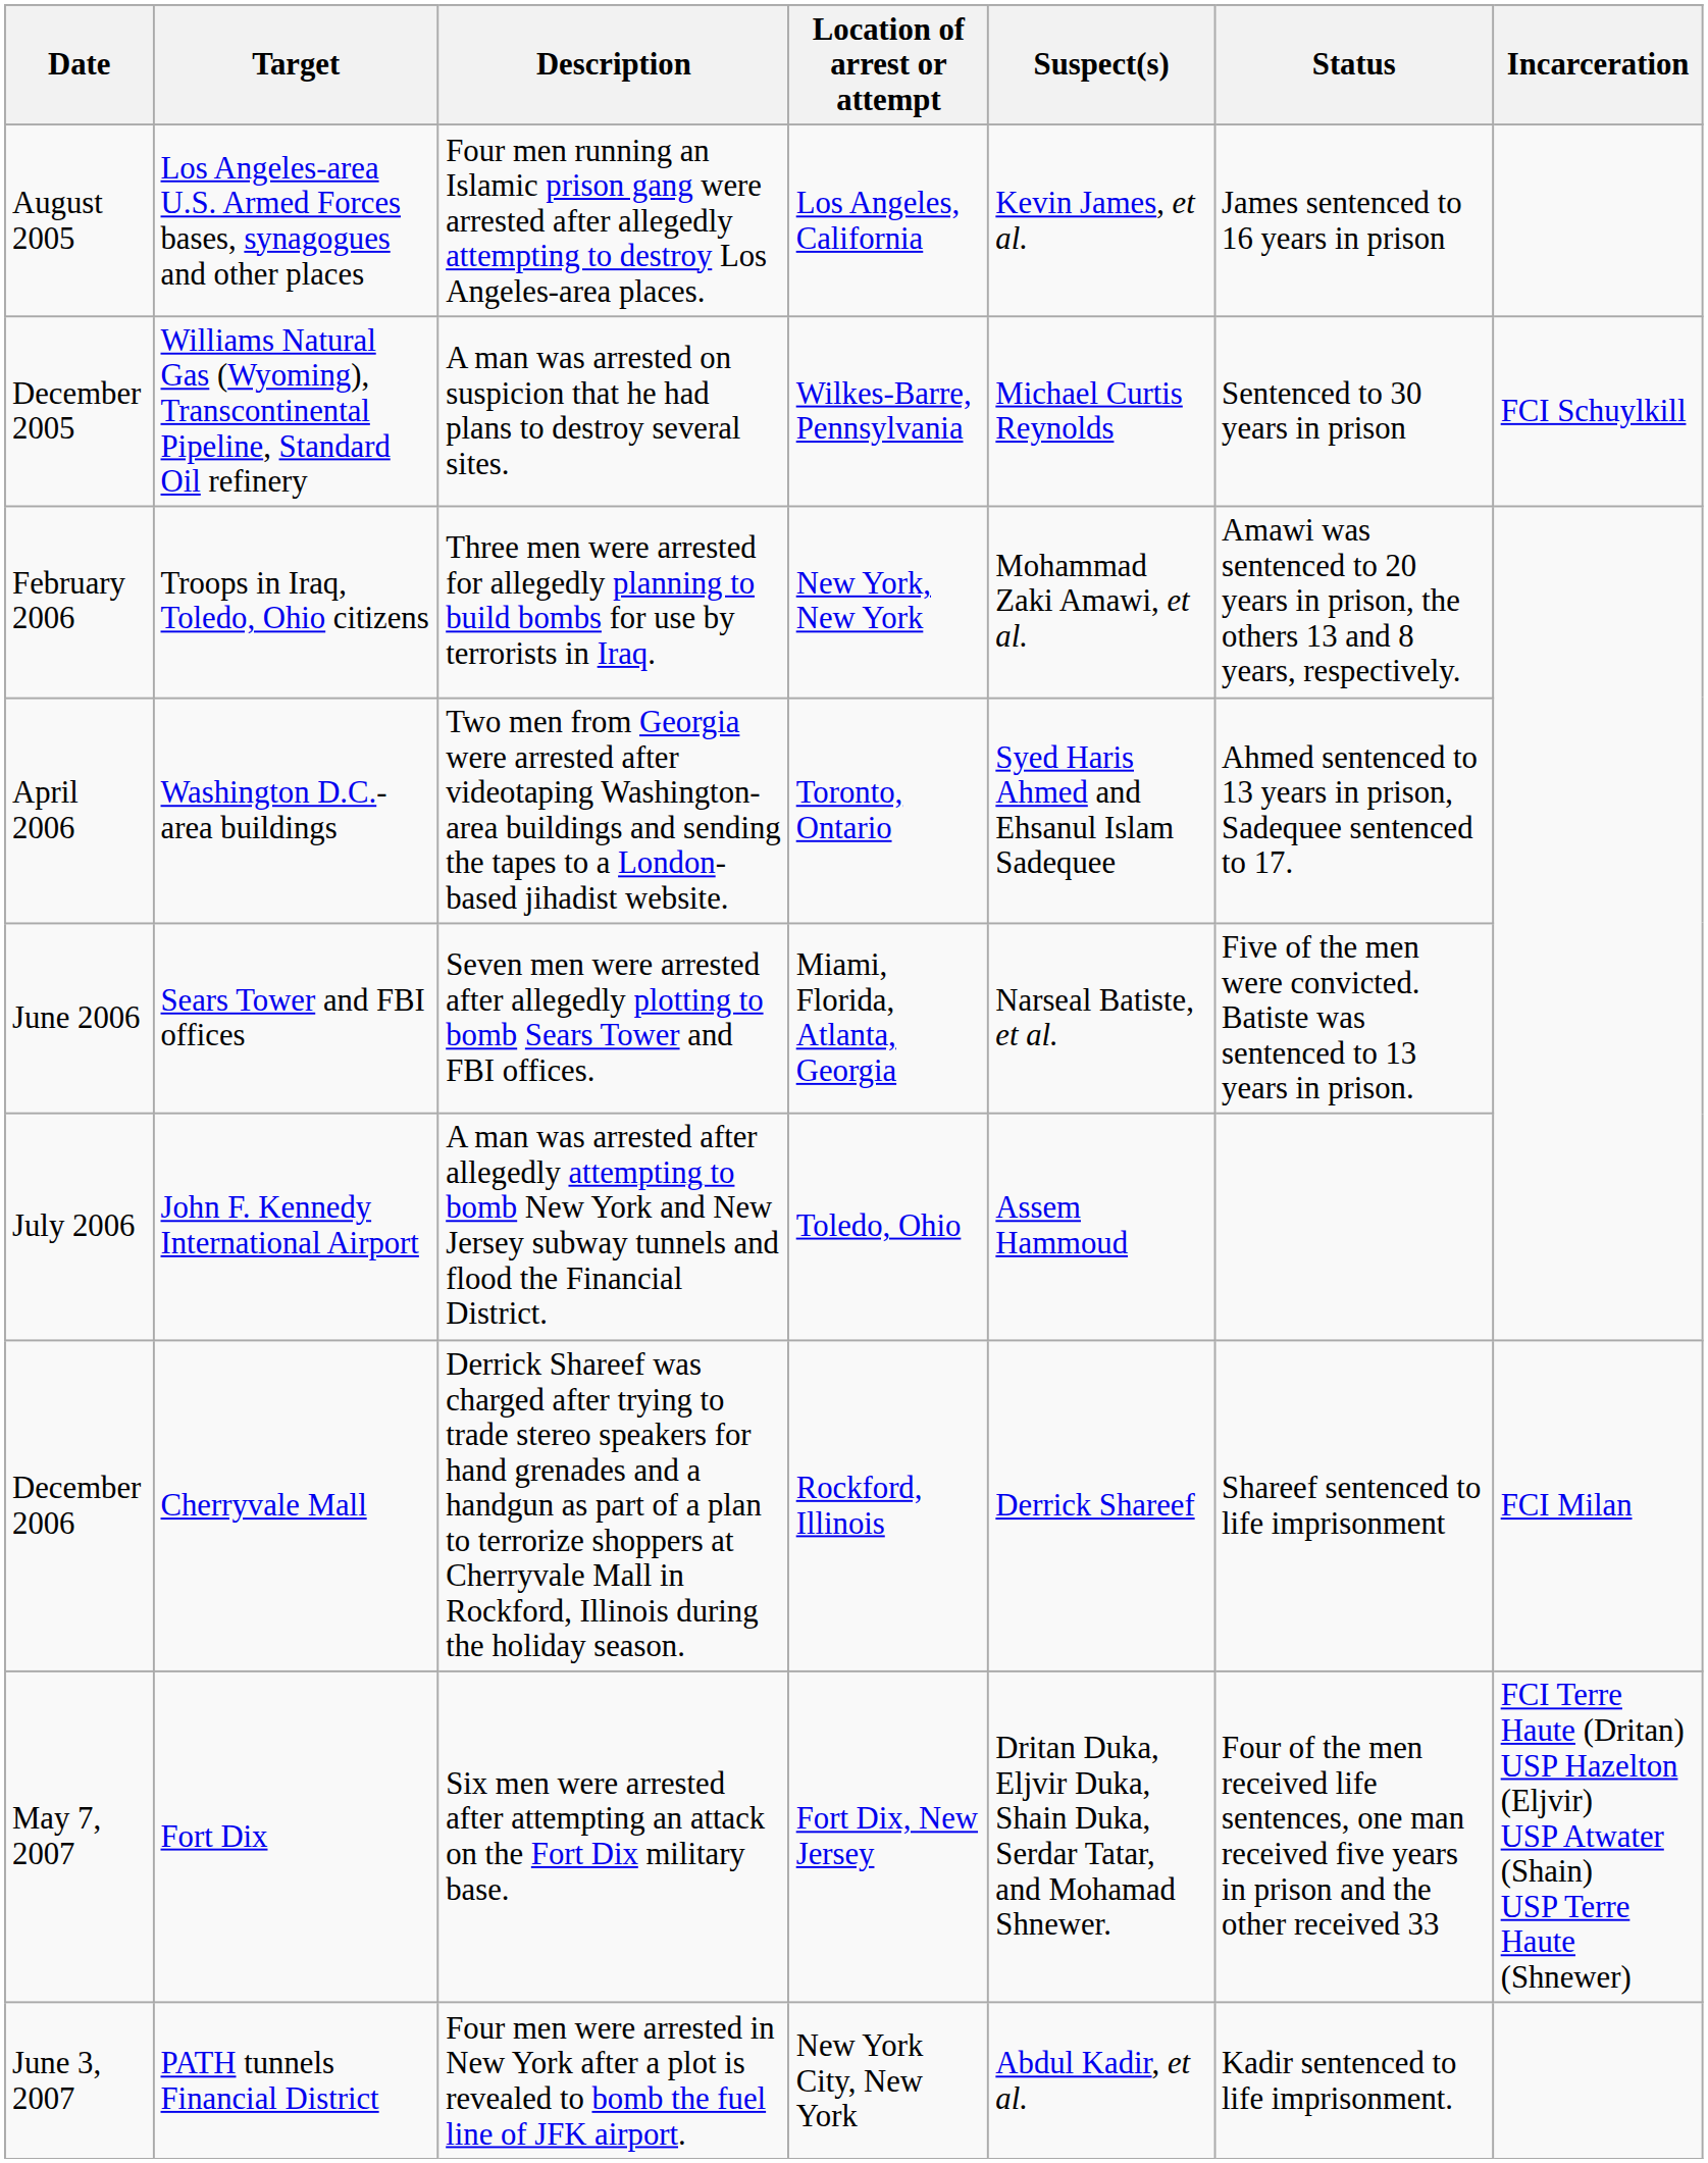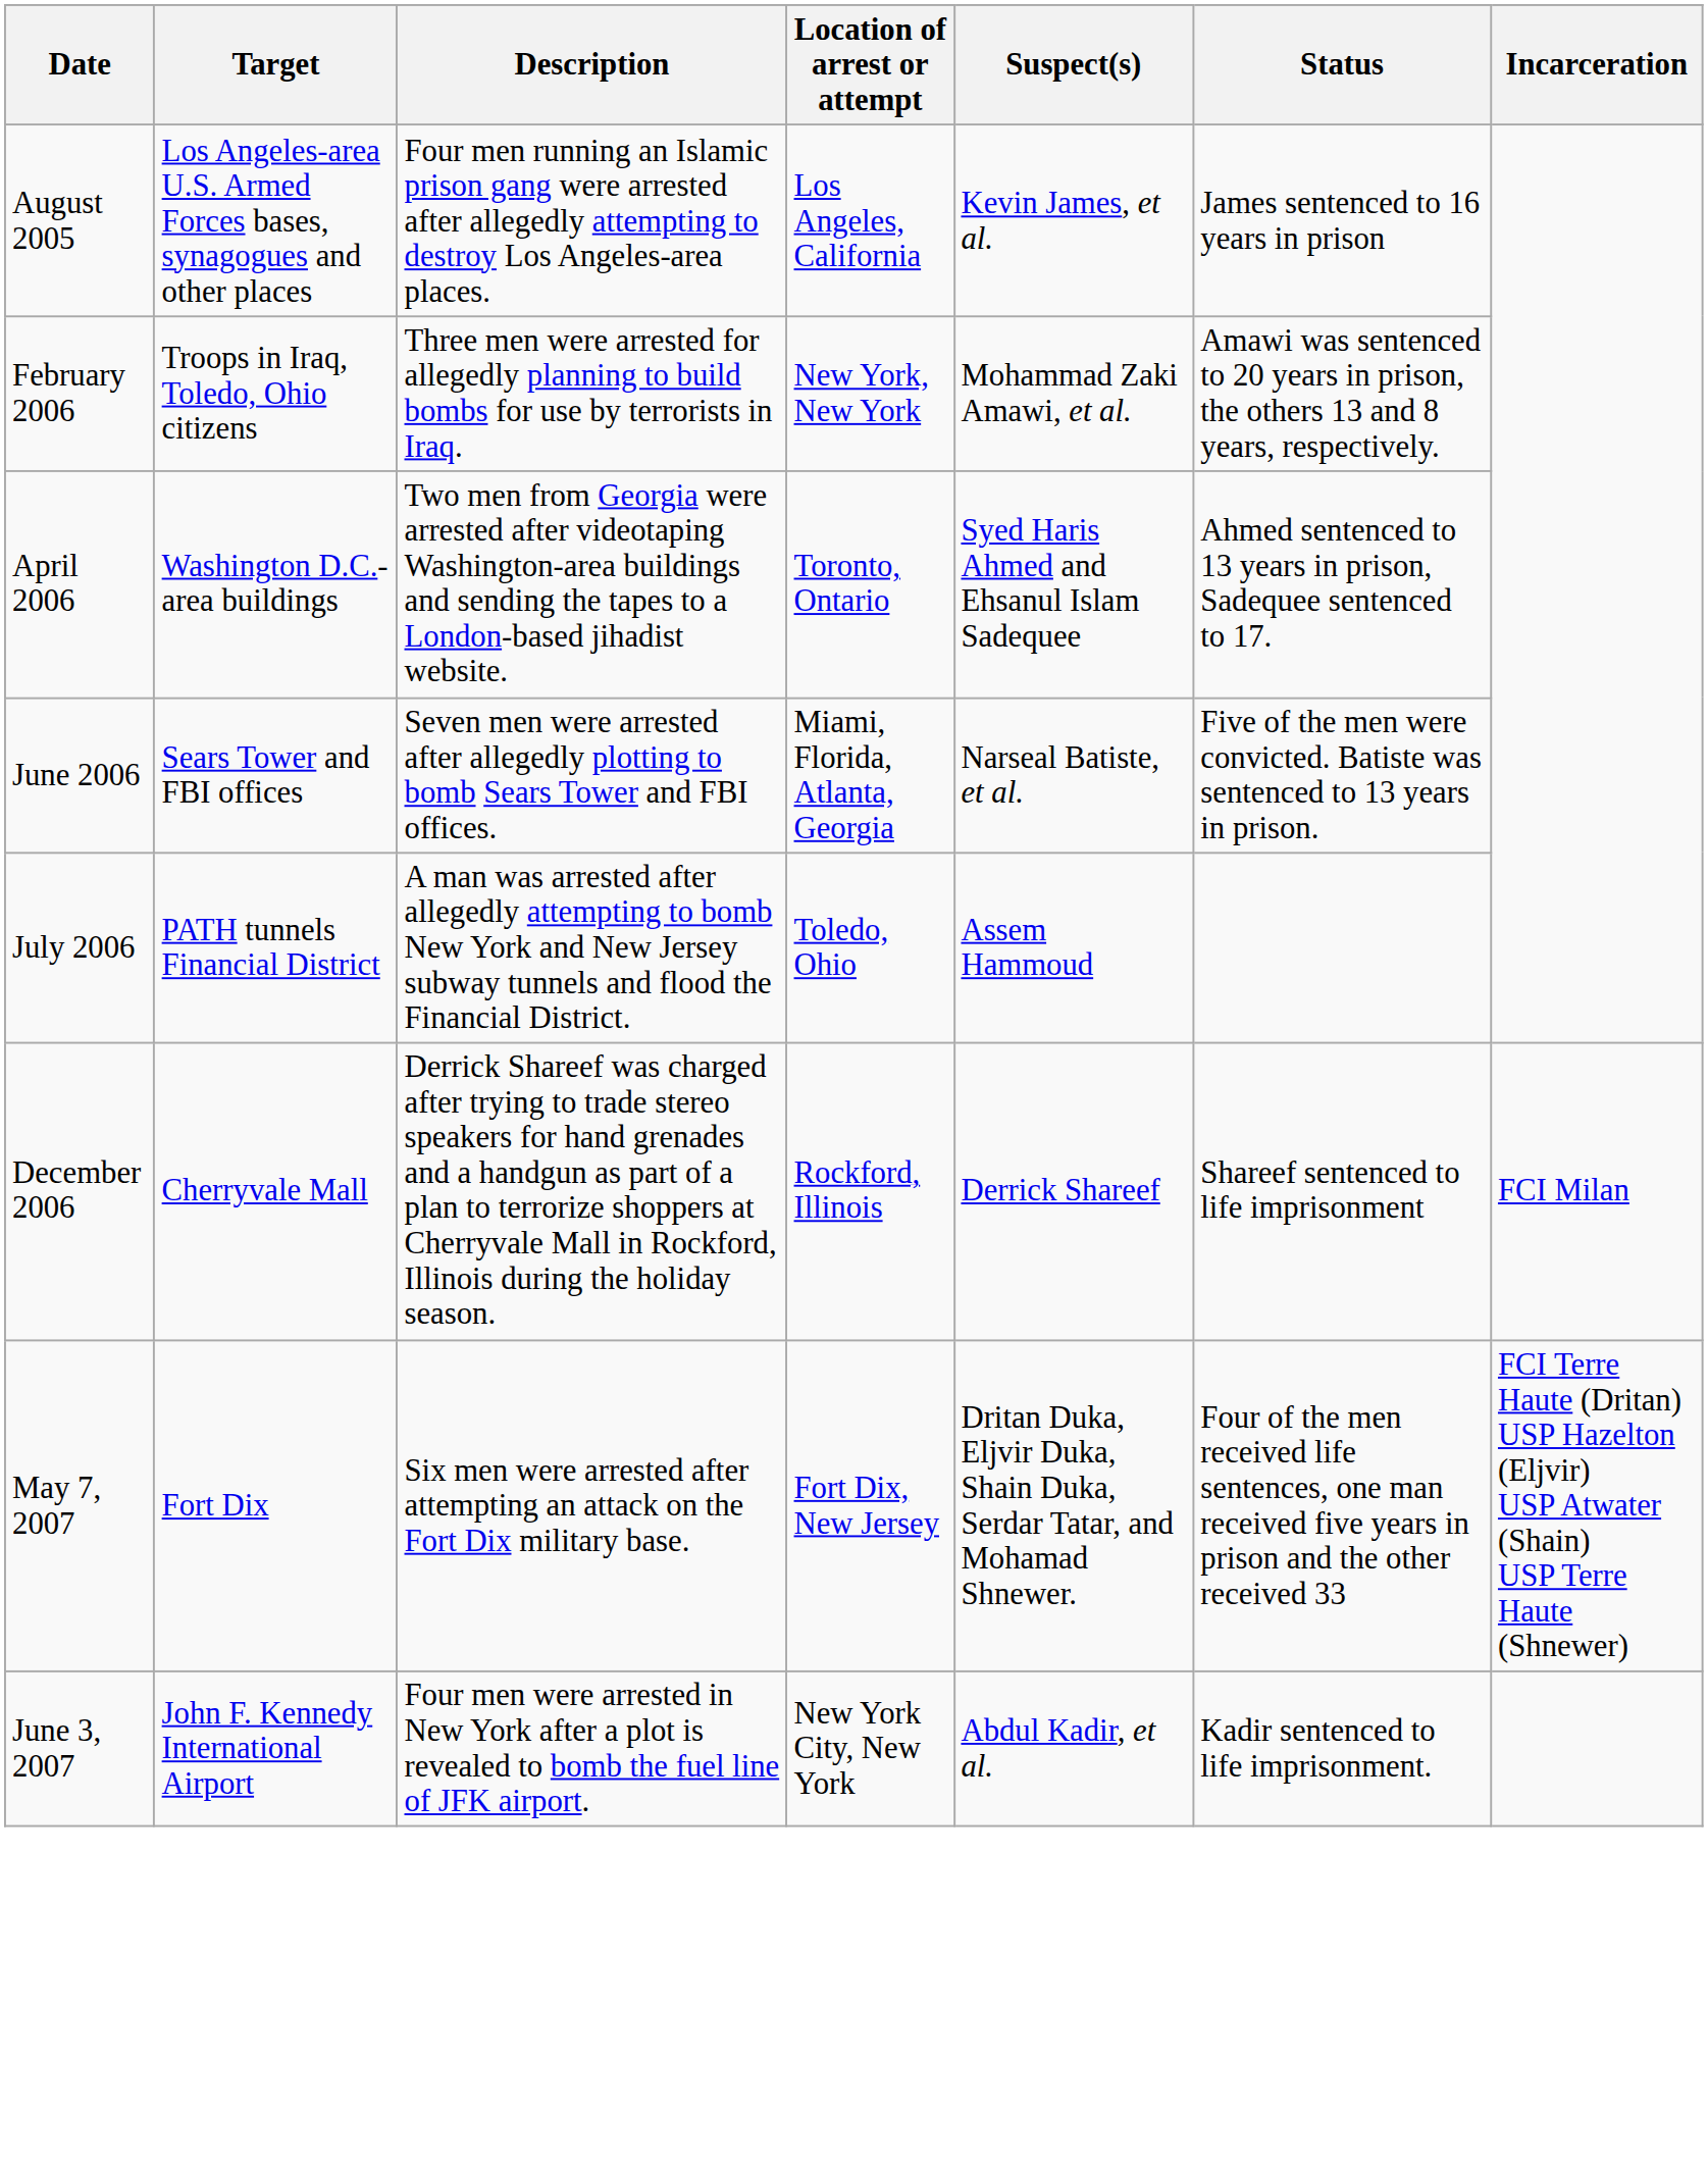 <table class="wikitable">
 <tr>
 <th>Date</th>
 <th>Target</th>
 <th>Description</th>
 <th>Location of arrest or attempt</th>
 <th>Suspect(s)</th>
 <th>Status</th>
 <th>Incarceration</th>
 </tr>
 <tr>
 <td>August 2005</td>
 <td><a href='#'>Los Angeles-area</a> <a href='#'>U.S. Armed Forces</a> bases, <a href='#'>synagogues</a> and other places</td>
 <td>Four men running an Islamic <a href='#'>prison gang</a> were arrested after allegedly <a href='#'>attempting to destroy</a> Los Angeles-area places.</td>
 <td><a href='#'>Los Angeles, California</a></td>
 <td><a href='#'>Kevin James</a>, <em>et al.</em></td>
 <td>James sentenced to 16 years in prison</td>
-</tr>
-<tr>
-<td>December 2005</td>
-<td><a href='#'>Williams Natural Gas</a> (<a href='#'>Wyoming</a>), <a href='#'>Transcontinental Pipeline</a>, <a href='#'>Standard Oil</a> refinery</td>
-<td>A man was arrested on suspicion that he had plans to destroy several sites.</td>
-<td><a href='#'>Wilkes-Barre, Pennsylvania</a></td>
-<td><a href='#'>Michael Curtis Reynolds</a></td>
-<td>Sentenced to 30 years in prison</td>
-<td><a href='#'>FCI Schuylkill</a></td>
 </tr>
 <tr>
 <td>February 2006</td>
 <td>Troops in Iraq, <a href='#'>Toledo, Ohio</a> citizens</td>
 <td>Three men were arrested for allegedly <a href='#'>planning to build bombs</a> for use by terrorists in <a href='#'>Iraq</a>.</td>
 <td><a href='#'>New York, New York</a></td>
 <td>Mohammad Zaki Amawi, <em>et al.</em></td>
 <td>Amawi was sentenced to 20 years in prison, the others 13 and 8 years, respectively.</td>
 </tr>
 <tr>
 <td>April 2006</td>
 <td><a href='#'>Washington D.C.</a>-area buildings</td>
 <td>Two men from <a href='#'>Georgia</a> were arrested after videotaping Washington-area buildings and sending the tapes to a <a href='#'>London</a>-based jihadist website.</td>
 <td><a href='#'>Toronto, Ontario</a></td>
 <td><a href='#'>Syed Haris Ahmed</a> and Ehsanul Islam Sadequee</td>
 <td>Ahmed sentenced to 13 years in prison, Sadequee sentenced to 17.</td>
 </tr>
 <tr>
 <td>June 2006</td>
 <td><a href='#'>Sears Tower</a> and FBI offices</td>
 <td>Seven men were arrested after allegedly <a href='#'>plotting to bomb</a> <a href='#'>Sears Tower</a> and FBI offices.</td>
 <td>Miami, Florida, <a href='#'>Atlanta, Georgia</a></td>
 <td>Narseal Batiste, <em>et al.</em></td>
 <td>Five of the men were convicted. Batiste was sentenced to 13 years in prison.</td>
 </tr>
 <tr>
 <td>July 2006</td>
-<td><a href='#'>John F. Kennedy International Airport</a></td>
+<td><a href='#'>PATH</a> tunnels<br><a href='#'>Financial District</a></td>
 <td>A man was arrested after allegedly <a href='#'>attempting to bomb</a> New York and New Jersey subway tunnels and flood the Financial District.</td>
 <td><a href='#'>Toledo, Ohio</a></td>
 <td><a href='#'>Assem Hammoud</a></td>
 <td></td>
 </tr>
 <tr>
 <td>December 2006</td>
 <td><a href='#'>Cherryvale Mall</a></td>
 <td>Derrick Shareef was charged after trying to trade stereo speakers for hand grenades and a handgun as part of a plan to terrorize shoppers at Cherryvale Mall in Rockford, Illinois during the holiday season.</td>
 <td><a href='#'>Rockford, Illinois</a></td>
 <td><a href='#'>Derrick Shareef</a></td>
 <td>Shareef sentenced to life imprisonment</td>
 <td><a href='#'>FCI Milan</a></td>
 </tr>
 <tr>
 <td>May 7, 2007</td>
 <td><a href='#'>Fort Dix</a></td>
 <td>Six men were arrested after attempting an attack on the <a href='#'>Fort Dix</a> military base.</td>
 <td><a href='#'>Fort Dix, New Jersey</a></td>
 <td>Dritan Duka, Eljvir Duka, Shain Duka, Serdar Tatar, and Mohamad Shnewer.</td>
 <td>Four of the men received life sentences, one man received five years in prison and the other received 33</td>
 <td><a href='#'>FCI Terre Haute</a> (Dritan)<br><a href='#'>USP Hazelton</a> (Eljvir)<br><a href='#'>USP Atwater</a> (Shain)<br><a href='#'>USP Terre Haute</a> (Shnewer)</td>
 </tr>
 <tr>
 <td>June 3, 2007</td>
-<td><a href='#'>PATH</a> tunnels<br><a href='#'>Financial District</a></td>
+<td><a href='#'>John F. Kennedy International Airport</a></td>
 <td>Four men were arrested in New York after a plot is revealed to <a href='#'>bomb the fuel line of JFK airport</a>.</td>
 <td>New York City, New York</td>
 <td><a href='#'>Abdul Kadir</a>, <em>et al.</em></td>
 <td>Kadir sentenced to life imprisonment.</td>
 </tr>
 </table>
